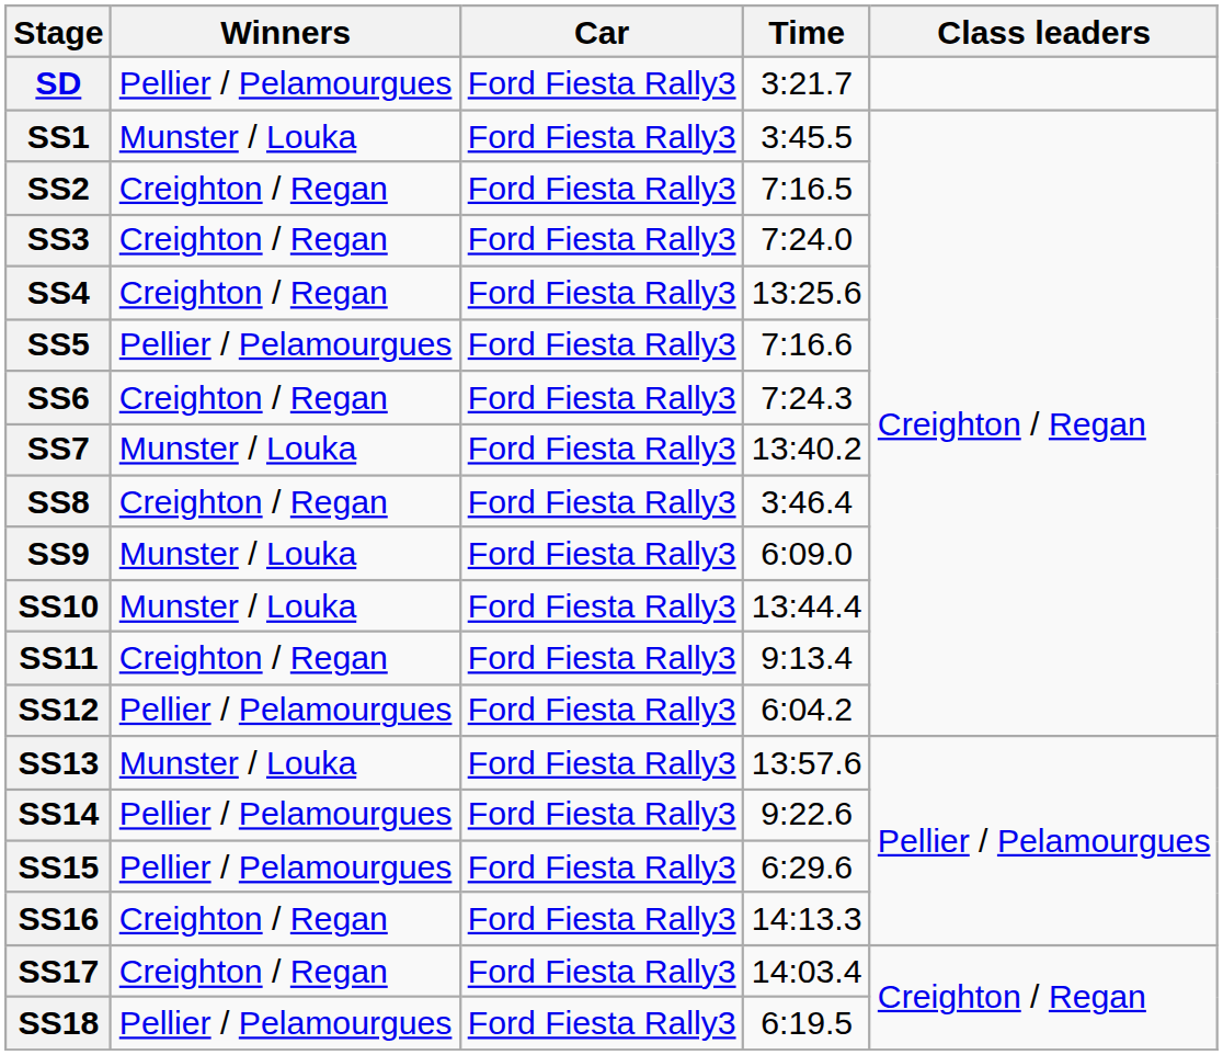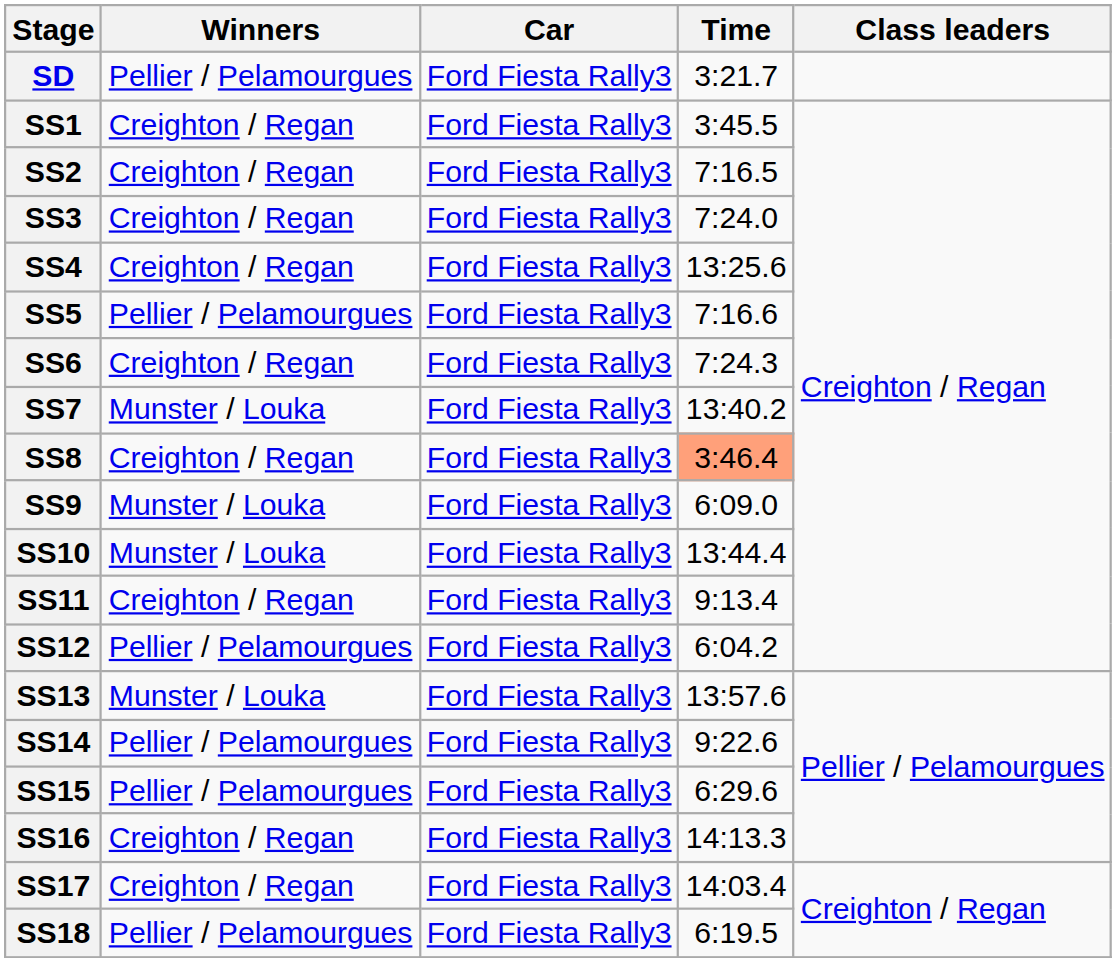 <table class="wikitable" style="font-size:85%">
 <tr>
 <th>Stage</th>
 <th>Winners</th>
 <th>Car</th>
 <th>Time</th>
 <th>Class leaders</th>
 </tr>
 <tr>
 <th><a href='#'>SD</a></th>
 <td><a href='#'>Pellier</a> / <a href='#'>Pelamourgues</a></td>
 <td><a href='#'>Ford Fiesta Rally3</a></td>
 <td align="center">3:21.7</td>
 <td></td>
 </tr>
 <tr>
 <th>SS1</th>
-<td><a href='#'>Munster</a> / <a href='#'>Louka</a></td>
+<td><a href='#'>Creighton</a> / <a href='#'>Regan</a></td>
 <td><a href='#'>Ford Fiesta Rally3</a></td>
 <td align="center">3:45.5</td>
 <td rowspan="12"><a href='#'>Creighton</a> / <a href='#'>Regan</a></td>
 </tr>
 <tr>
 <th>SS2</th>
 <td><a href='#'>Creighton</a> / <a href='#'>Regan</a></td>
 <td><a href='#'>Ford Fiesta Rally3</a></td>
 <td align="center">7:16.5</td>
 </tr>
 <tr>
 <th>SS3</th>
 <td><a href='#'>Creighton</a> / <a href='#'>Regan</a></td>
 <td><a href='#'>Ford Fiesta Rally3</a></td>
 <td align="center">7:24.0</td>
 </tr>
 <tr>
 <th>SS4</th>
 <td><a href='#'>Creighton</a> / <a href='#'>Regan</a></td>
 <td><a href='#'>Ford Fiesta Rally3</a></td>
 <td align="center">13:25.6</td>
 </tr>
 <tr>
 <th>SS5</th>
 <td><a href='#'>Pellier</a> / <a href='#'>Pelamourgues</a></td>
 <td><a href='#'>Ford Fiesta Rally3</a></td>
 <td align="center">7:16.6</td>
 </tr>
 <tr>
 <th>SS6</th>
 <td><a href='#'>Creighton</a> / <a href='#'>Regan</a></td>
 <td><a href='#'>Ford Fiesta Rally3</a></td>
 <td align="center">7:24.3</td>
 </tr>
 <tr>
 <th>SS7</th>
 <td><a href='#'>Munster</a> / <a href='#'>Louka</a></td>
 <td><a href='#'>Ford Fiesta Rally3</a></td>
 <td align="center">13:40.2</td>
 </tr>
 <tr>
 <th>SS8</th>
 <td><a href='#'>Creighton</a> / <a href='#'>Regan</a></td>
 <td><a href='#'>Ford Fiesta Rally3</a></td>
-<td align="center">3:46.4</td>
+<td align="center" style="background: lightsalmon;">3:46.4</td>
 </tr>
 <tr>
 <th>SS9</th>
 <td><a href='#'>Munster</a> / <a href='#'>Louka</a></td>
 <td><a href='#'>Ford Fiesta Rally3</a></td>
 <td align="center">6:09.0</td>
 </tr>
 <tr>
 <th>SS10</th>
 <td><a href='#'>Munster</a> / <a href='#'>Louka</a></td>
 <td><a href='#'>Ford Fiesta Rally3</a></td>
 <td align="center">13:44.4</td>
 </tr>
 <tr>
 <th>SS11</th>
 <td><a href='#'>Creighton</a> / <a href='#'>Regan</a></td>
 <td><a href='#'>Ford Fiesta Rally3</a></td>
 <td align="center">9:13.4</td>
 </tr>
 <tr>
 <th>SS12</th>
 <td><a href='#'>Pellier</a> / <a href='#'>Pelamourgues</a></td>
 <td><a href='#'>Ford Fiesta Rally3</a></td>
 <td align="center">6:04.2</td>
 </tr>
 <tr>
 <th>SS13</th>
 <td><a href='#'>Munster</a> / <a href='#'>Louka</a></td>
 <td><a href='#'>Ford Fiesta Rally3</a></td>
 <td align="center">13:57.6</td>
 <td rowspan="4"><a href='#'>Pellier</a> / <a href='#'>Pelamourgues</a></td>
 </tr>
 <tr>
 <th>SS14</th>
 <td><a href='#'>Pellier</a> / <a href='#'>Pelamourgues</a></td>
 <td><a href='#'>Ford Fiesta Rally3</a></td>
 <td align="center">9:22.6</td>
 </tr>
 <tr>
 <th>SS15</th>
 <td><a href='#'>Pellier</a> / <a href='#'>Pelamourgues</a></td>
 <td><a href='#'>Ford Fiesta Rally3</a></td>
 <td align="center">6:29.6</td>
 </tr>
 <tr>
 <th>SS16</th>
 <td><a href='#'>Creighton</a> / <a href='#'>Regan</a></td>
 <td><a href='#'>Ford Fiesta Rally3</a></td>
 <td align="center">14:13.3</td>
 </tr>
 <tr>
 <th>SS17</th>
 <td><a href='#'>Creighton</a> / <a href='#'>Regan</a></td>
 <td><a href='#'>Ford Fiesta Rally3</a></td>
 <td align="center">14:03.4</td>
 <td rowspan="2"><a href='#'>Creighton</a> / <a href='#'>Regan</a></td>
 </tr>
 <tr>
 <th>SS18</th>
 <td><a href='#'>Pellier</a> / <a href='#'>Pelamourgues</a></td>
 <td><a href='#'>Ford Fiesta Rally3</a></td>
 <td align="center">6:19.5</td>
 </tr>
 <tr>
 </tr>
 </table>
